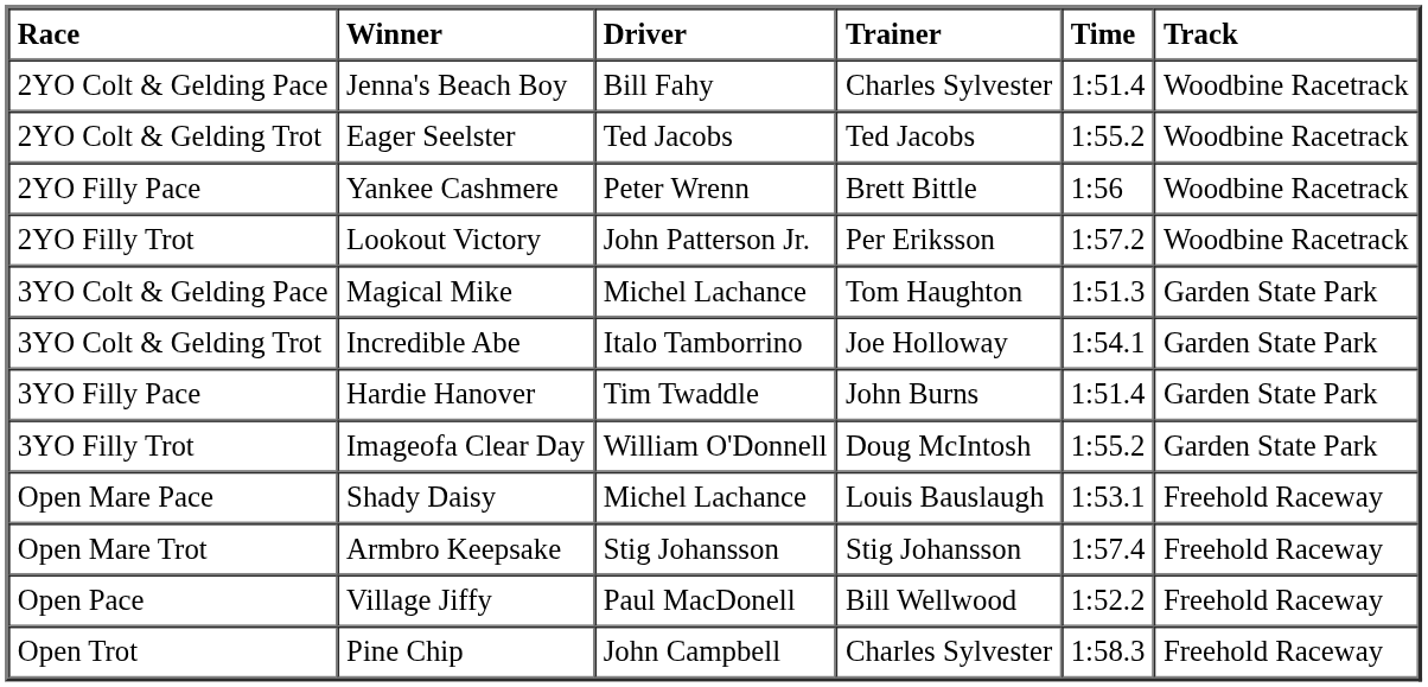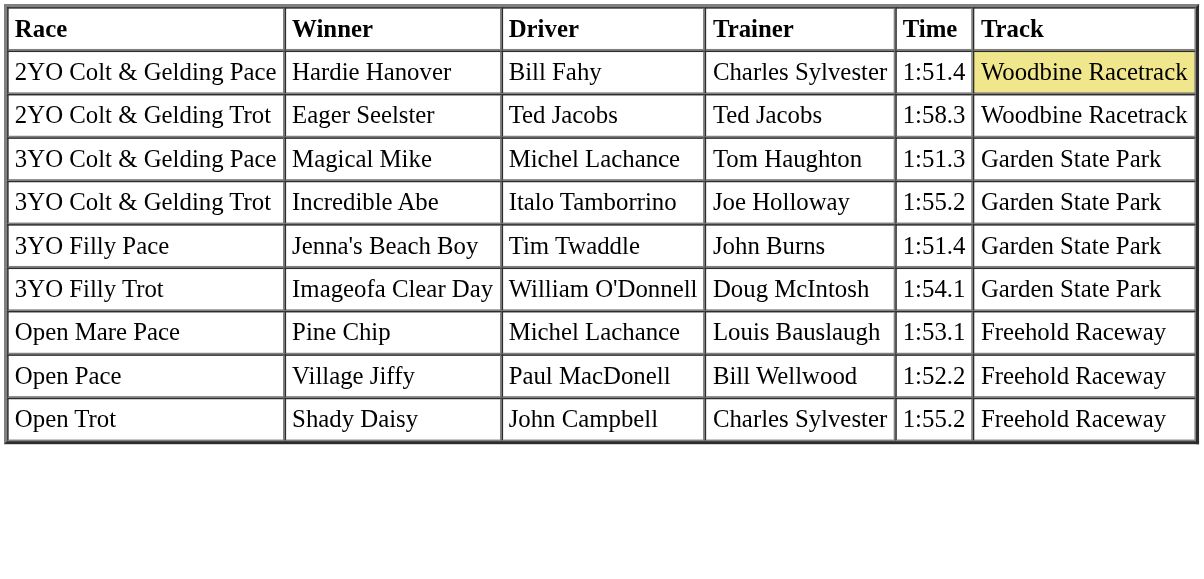 <table cellspacing="0" cellpadding="4" border="2">
 <tr>
 <td><strong>Race</strong></td>
 <td><strong>Winner</strong></td>
 <td><strong>Driver</strong></td>
 <td><strong>Trainer</strong></td>
 <td><strong>Time</strong></td>
 <td><strong>Track</strong></td>
 </tr>
 <tr>
 <td>2YO Colt & Gelding Pace</td>
-<td>Jenna's Beach Boy</td>
+<td>Hardie Hanover</td>
 <td>Bill Fahy</td>
 <td>Charles Sylvester</td>
 <td>1:51.4</td>
-<td>Woodbine Racetrack</td>
+<td style="background: khaki;">Woodbine Racetrack</td>
 </tr>
 <tr>
 <td>2YO Colt & Gelding Trot</td>
 <td>Eager Seelster</td>
 <td>Ted Jacobs</td>
 <td>Ted Jacobs</td>
-<td>1:55.2</td>
-<td>Woodbine Racetrack</td>
-</tr>
-<tr>
-<td>2YO Filly Pace</td>
-<td>Yankee Cashmere</td>
-<td>Peter Wrenn</td>
-<td>Brett Bittle</td>
-<td>1:56</td>
-<td>Woodbine Racetrack</td>
-</tr>
-<tr>
-<td>2YO Filly Trot</td>
-<td>Lookout Victory</td>
-<td>John Patterson Jr.</td>
-<td>Per Eriksson</td>
-<td>1:57.2</td>
+<td>1:58.3</td>
 <td>Woodbine Racetrack</td>
 </tr>
 <tr>
 <td>3YO Colt & Gelding Pace</td>
 <td>Magical Mike</td>
 <td>Michel Lachance</td>
 <td>Tom Haughton</td>
 <td>1:51.3</td>
 <td>Garden State Park</td>
 </tr>
 <tr>
 <td>3YO Colt & Gelding Trot</td>
 <td>Incredible Abe</td>
 <td>Italo Tamborrino</td>
 <td>Joe Holloway</td>
-<td>1:54.1</td>
+<td>1:55.2</td>
 <td>Garden State Park</td>
 </tr>
 <tr>
 <td>3YO Filly Pace</td>
-<td>Hardie Hanover</td>
+<td>Jenna's Beach Boy</td>
 <td>Tim Twaddle</td>
 <td>John Burns</td>
 <td>1:51.4</td>
 <td>Garden State Park</td>
 </tr>
 <tr>
 <td>3YO Filly Trot</td>
 <td>Imageofa Clear Day</td>
 <td>William O'Donnell</td>
 <td>Doug McIntosh</td>
-<td>1:55.2</td>
+<td>1:54.1</td>
 <td>Garden State Park</td>
 </tr>
 <tr>
 <td>Open Mare Pace</td>
-<td>Shady Daisy</td>
+<td>Pine Chip</td>
 <td>Michel Lachance</td>
 <td>Louis Bauslaugh</td>
 <td>1:53.1</td>
-<td>Freehold Raceway</td>
-</tr>
-<tr>
-<td>Open Mare Trot</td>
-<td>Armbro Keepsake</td>
-<td>Stig Johansson</td>
-<td>Stig Johansson</td>
-<td>1:57.4</td>
 <td>Freehold Raceway</td>
 </tr>
 <tr>
 <td>Open Pace</td>
 <td>Village Jiffy</td>
 <td>Paul MacDonell</td>
 <td>Bill Wellwood</td>
 <td>1:52.2</td>
 <td>Freehold Raceway</td>
 </tr>
 <tr>
 <td>Open Trot</td>
-<td>Pine Chip</td>
+<td>Shady Daisy</td>
 <td>John Campbell</td>
 <td>Charles Sylvester</td>
-<td>1:58.3</td>
+<td>1:55.2</td>
 <td>Freehold Raceway</td>
 </tr>
 </table>
